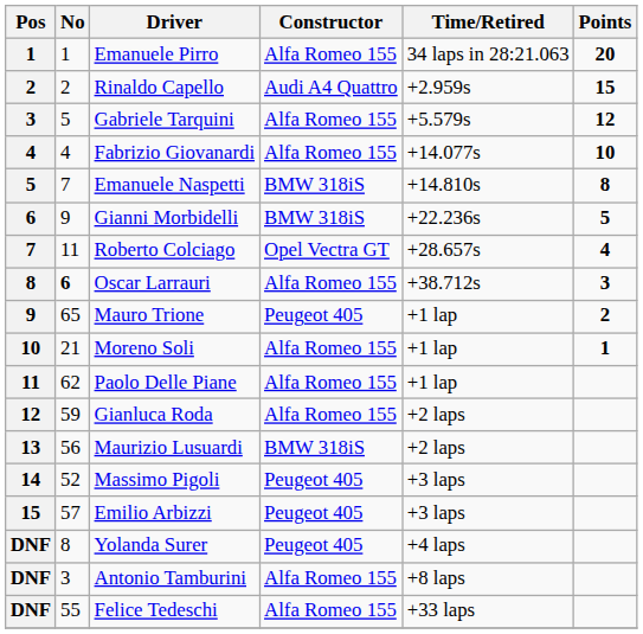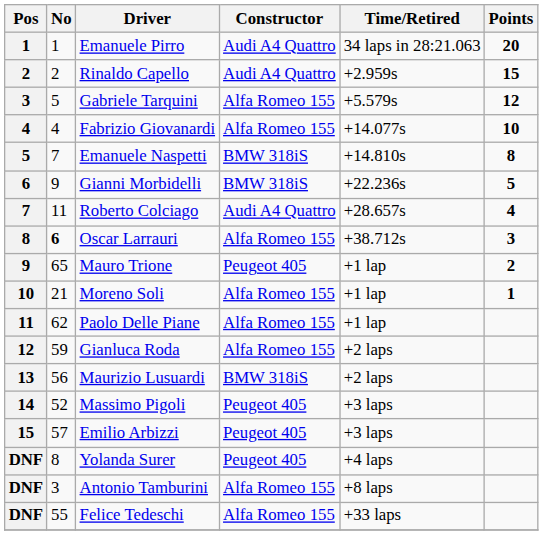 <table class="wikitable" style="font-size: 80%;">
 <tr>
 <th>Pos</th>
 <th>No</th>
 <th>Driver</th>
 <th>Constructor</th>
 <th>Time/Retired</th>
 <th>Points</th>
 </tr>
 <tr>
 <th>1</th>
 <td>1</td>
 <td> <a href='#'>Emanuele Pirro</a></td>
-<td><a href='#'>Alfa Romeo 155</a></td>
+<td><a href='#'>Audi A4 Quattro</a></td>
 <td>34 laps in 28:21.063</td>
 <td align=center><strong>20</strong></td>
 </tr>
 <tr>
 <th>2</th>
 <td>2</td>
 <td> <a href='#'>Rinaldo Capello</a></td>
 <td><a href='#'>Audi A4 Quattro</a></td>
 <td>+2.959s</td>
 <td align=center><strong>15</strong></td>
 </tr>
 <tr>
 <th>3</th>
 <td>5</td>
 <td> <a href='#'>Gabriele Tarquini</a></td>
 <td><a href='#'>Alfa Romeo 155</a></td>
 <td>+5.579s</td>
 <td align=center><strong>12</strong></td>
 </tr>
 <tr>
 <th>4</th>
 <td>4</td>
 <td> <a href='#'>Fabrizio Giovanardi</a></td>
 <td><a href='#'>Alfa Romeo 155</a></td>
 <td>+14.077s</td>
 <td align=center><strong>10</strong></td>
 </tr>
 <tr>
 <th>5</th>
 <td>7</td>
 <td> <a href='#'>Emanuele Naspetti</a></td>
 <td><a href='#'>BMW 318iS</a></td>
 <td>+14.810s</td>
 <td align=center><strong>8</strong></td>
 </tr>
 <tr>
 <th>6</th>
 <td>9</td>
 <td> <a href='#'>Gianni Morbidelli</a></td>
 <td><a href='#'>BMW 318iS</a></td>
 <td>+22.236s</td>
 <td align=center><strong>5</strong></td>
 </tr>
 <tr>
 <th>7</th>
 <td>11</td>
 <td> <a href='#'>Roberto Colciago</a></td>
-<td><a href='#'> Opel Vectra GT</a></td>
+<td><a href='#'>Audi A4 Quattro</a></td>
 <td>+28.657s</td>
 <td align=center><strong>4</strong></td>
 </tr>
 <tr>
 <th>8</th>
 <td><strong>6</strong></td>
 <td> <a href='#'>Oscar Larrauri</a></td>
 <td><a href='#'>Alfa Romeo 155</a></td>
 <td>+38.712s</td>
 <td align=center><strong>3</strong></td>
 </tr>
 <tr>
 <th>9</th>
 <td>65</td>
 <td> <a href='#'>Mauro Trione</a></td>
 <td><a href='#'>Peugeot 405</a></td>
 <td>+1 lap</td>
 <td align=center><strong>2</strong></td>
 </tr>
 <tr>
 <th>10</th>
 <td>21</td>
 <td> <a href='#'>Moreno Soli</a></td>
 <td><a href='#'>Alfa Romeo 155</a></td>
 <td>+1 lap</td>
 <td align=center><strong>1</strong></td>
 </tr>
 <tr>
 <th>11</th>
 <td>62</td>
 <td> <a href='#'>Paolo Delle Piane</a></td>
 <td><a href='#'>Alfa Romeo 155</a></td>
 <td>+1 lap</td>
 <td></td>
 </tr>
 <tr>
 <th>12</th>
 <td>59</td>
 <td> <a href='#'>Gianluca Roda</a></td>
 <td><a href='#'>Alfa Romeo 155</a></td>
 <td>+2 laps</td>
 <td></td>
 </tr>
 <tr>
 <th>13</th>
 <td>56</td>
 <td> <a href='#'>Maurizio Lusuardi</a></td>
 <td><a href='#'>BMW 318iS</a></td>
 <td>+2 laps</td>
 <td></td>
 </tr>
 <tr>
 <th>14</th>
 <td>52</td>
 <td> <a href='#'>Massimo Pigoli</a></td>
 <td><a href='#'>Peugeot 405</a></td>
 <td>+3 laps</td>
 <td></td>
 </tr>
 <tr>
 <th>15</th>
 <td>57</td>
 <td> <a href='#'>Emilio Arbizzi</a></td>
 <td><a href='#'>Peugeot 405</a></td>
 <td>+3 laps</td>
 <td></td>
 </tr>
 <tr>
 <th>DNF</th>
 <td>8</td>
 <td> <a href='#'>Yolanda Surer</a></td>
 <td><a href='#'>Peugeot 405</a></td>
 <td>+4 laps</td>
 <td></td>
 </tr>
 <tr>
 <th>DNF</th>
 <td>3</td>
 <td> <a href='#'>Antonio Tamburini</a></td>
 <td><a href='#'>Alfa Romeo 155</a></td>
 <td>+8 laps</td>
 <td></td>
 </tr>
 <tr>
 <th>DNF</th>
 <td>55</td>
 <td> <a href='#'>Felice Tedeschi</a></td>
 <td><a href='#'>Alfa Romeo 155</a></td>
 <td>+33 laps</td>
 <td></td>
 </tr>
 <tr>
 </tr>
 </table>
